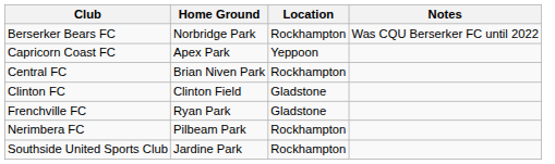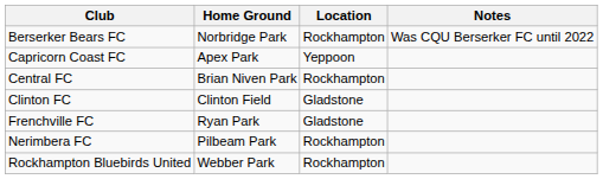 <table class="wikitable">
 <tr>
 <th>Club</th>
 <th>Home Ground</th>
 <th>Location</th>
 <th>Notes</th>
 </tr>
 <tr>
 <td>Berserker Bears FC</td>
 <td>Norbridge Park</td>
 <td>Rockhampton</td>
 <td>Was CQU Berserker FC until 2022</td>
 </tr>
 <tr>
 <td>Capricorn Coast FC</td>
 <td>Apex Park</td>
 <td>Yeppoon</td>
 <td></td>
 </tr>
 <tr>
 <td>Central FC</td>
 <td>Brian Niven Park</td>
 <td>Rockhampton</td>
 <td></td>
 </tr>
 <tr>
 <td>Clinton FC</td>
 <td>Clinton Field</td>
 <td>Gladstone</td>
 <td></td>
 </tr>
 <tr>
 <td>Frenchville FC</td>
 <td>Ryan Park</td>
 <td>Gladstone</td>
 <td></td>
 </tr>
 <tr>
 <td>Nerimbera FC</td>
 <td>Pilbeam Park</td>
 <td>Rockhampton</td>
 <td></td>
 </tr>
 <tr>
-<td>Southside United Sports Club</td>
-<td>Jardine Park</td>
+<td>Rockhampton Bluebirds United</td>
+<td>Webber Park</td>
 <td>Rockhampton</td>
 <td></td>
 </tr>
 </table>
